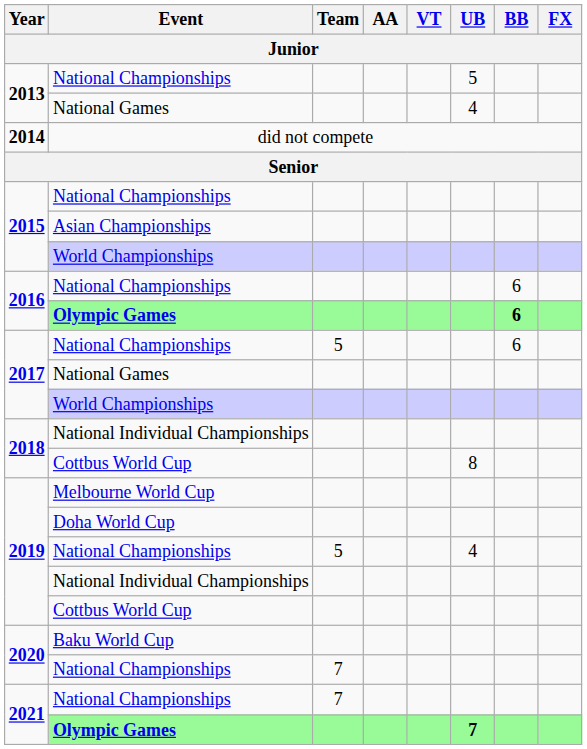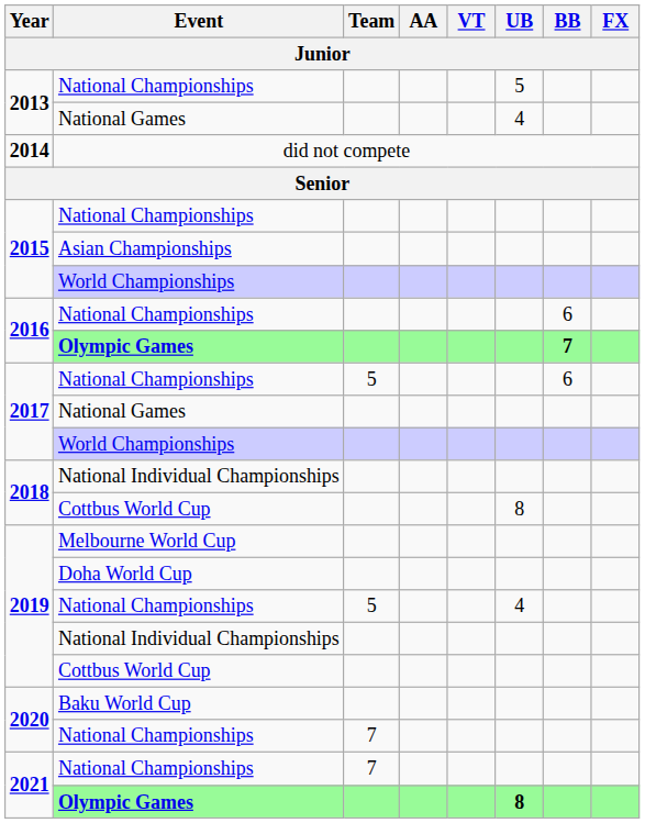 <table class="wikitable" style="text-align:center; font-size:95%;">
 <tr>
 <th align=center>Year</th>
 <th align=center>Event</th>
 <th style="width:30px;">Team</th>
 <th style="width:30px;">AA</th>
 <th style="width:30px;"><a href='#'>VT</a></th>
 <th style="width:30px;"><a href='#'>UB</a></th>
 <th style="width:30px;"><a href='#'>BB</a></th>
 <th style="width:30px;"><a href='#'>FX</a></th>
 </tr>
 <tr>
 <th colspan="8">Junior</th>
 </tr>
 <tr>
 <td rowspan="2"><strong>2013</strong></td>
 <td align=left><a href='#'>National Championships</a></td>
 <td></td>
 <td></td>
 <td></td>
 <td>5</td>
 <td></td>
 <td></td>
 </tr>
 <tr>
 <td align=left>National Games</td>
 <td></td>
 <td></td>
 <td></td>
 <td>4</td>
 <td></td>
 <td></td>
 </tr>
 <tr>
 <td><strong>2014</strong></td>
 <td colspan=7>did not compete</td>
 </tr>
 <tr>
 <th colspan="8">Senior</th>
 </tr>
 <tr>
 <td rowspan="3"><strong><a href='#'>2015</a></strong></td>
 <td align=left><a href='#'>National Championships</a></td>
 <td></td>
 <td></td>
 <td></td>
 <td></td>
 <td></td>
 <td></td>
 </tr>
 <tr>
 <td align=left><a href='#'>Asian Championships</a></td>
 <td></td>
 <td></td>
 <td></td>
 <td></td>
 <td></td>
 <td></td>
 </tr>
 <tr style="background:#ccf;">
 <td align=left><a href='#'>World Championships</a></td>
 <td></td>
 <td></td>
 <td></td>
 <td></td>
 <td></td>
 <td></td>
 </tr>
 <tr>
 <td rowspan="2"><strong><a href='#'>2016</a></strong></td>
 <td align=left><a href='#'>National Championships</a></td>
 <td></td>
 <td></td>
 <td></td>
 <td></td>
 <td>6</td>
 <td></td>
 </tr>
 <tr style="background:#98fb98;">
 <td align=left><strong><a href='#'>Olympic Games</a></strong></td>
 <td></td>
 <td></td>
 <td></td>
 <td></td>
-<td><strong>6</strong></td>
+<td><strong>7</strong></td>
 <td></td>
 </tr>
 <tr>
 <td rowspan="3"><strong><a href='#'>2017</a></strong></td>
 <td align=left><a href='#'>National Championships</a></td>
 <td>5</td>
 <td></td>
 <td></td>
 <td></td>
 <td>6</td>
 <td></td>
 </tr>
 <tr>
 <td align=left>National Games</td>
 <td></td>
 <td></td>
 <td></td>
 <td></td>
 <td></td>
 <td></td>
 </tr>
 <tr style="background:#ccf;">
 <td align=left><a href='#'>World Championships</a></td>
 <td></td>
 <td></td>
 <td></td>
 <td></td>
 <td></td>
 <td></td>
 </tr>
 <tr>
 <td rowspan="2"><strong><a href='#'>2018</a></strong></td>
 <td align=left>National Individual Championships</td>
 <td></td>
 <td></td>
 <td></td>
 <td></td>
 <td></td>
 <td></td>
 </tr>
 <tr>
 <td align=left><a href='#'>Cottbus World Cup</a></td>
 <td></td>
 <td></td>
 <td></td>
 <td>8</td>
 <td></td>
 <td></td>
 </tr>
 <tr>
 <td rowspan="5"><strong><a href='#'>2019</a></strong></td>
 <td align=left><a href='#'>Melbourne World Cup</a></td>
 <td></td>
 <td></td>
 <td></td>
 <td></td>
 <td></td>
 <td></td>
 </tr>
 <tr>
 <td align=left><a href='#'>Doha World Cup</a></td>
 <td></td>
 <td></td>
 <td></td>
 <td></td>
 <td></td>
 <td></td>
 </tr>
 <tr>
 <td align=left><a href='#'>National Championships</a></td>
 <td>5</td>
 <td></td>
 <td></td>
 <td>4</td>
 <td></td>
 <td></td>
 </tr>
 <tr>
 <td align=left>National Individual Championships</td>
 <td></td>
 <td></td>
 <td></td>
 <td></td>
 <td></td>
 <td></td>
 </tr>
 <tr>
 <td align=left><a href='#'>Cottbus World Cup</a></td>
 <td></td>
 <td></td>
 <td></td>
 <td></td>
 <td></td>
 <td></td>
 </tr>
 <tr>
 <td rowspan="2"><strong><a href='#'>2020</a></strong></td>
 <td align=left><a href='#'>Baku World Cup</a></td>
 <td></td>
 <td></td>
 <td></td>
 <td></td>
 <td></td>
 <td></td>
 </tr>
 <tr>
 <td align=left><a href='#'>National Championships</a></td>
 <td>7</td>
 <td></td>
 <td></td>
 <td></td>
 <td></td>
 <td></td>
 </tr>
 <tr>
 <td rowspan="2"><strong><a href='#'>2021</a></strong></td>
 <td align=left><a href='#'>National Championships</a></td>
 <td>7</td>
 <td></td>
 <td></td>
 <td></td>
 <td></td>
 <td></td>
 </tr>
 <tr bgcolor=98FB98>
 <td align=left><strong><a href='#'>Olympic Games</a></strong></td>
 <td></td>
 <td></td>
 <td></td>
-<td><strong>7</strong></td>
+<td><strong>8</strong></td>
 <td></td>
 <td></td>
 </tr>
 </table>
